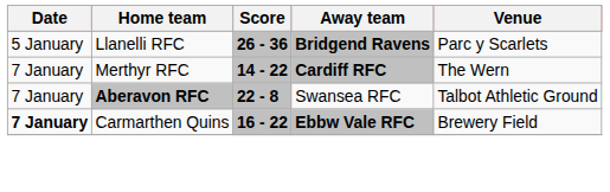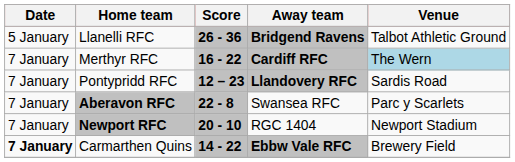 <table class="wikitable" style="margin:0.5em auto; font-size:95%">
 <tr bgcolor="#E00000">
 <th>Date</th>
 <th>Home team</th>
 <th>Score</th>
 <th>Away team</th>
 <th>Venue</th>
 </tr>
 <tr>
 <td>5 January</td>
 <td>Llanelli RFC</td>
 <td bgcolor="silver"><strong>26 - 36</strong></td>
 <td bgcolor="silver"><strong>Bridgend Ravens</strong></td>
-<td>Parc y Scarlets</td>
+<td>Talbot Athletic Ground</td>
 </tr>
 <tr>
 <td>7 January</td>
 <td>Merthyr RFC</td>
-<td bgcolor="silver"><strong>14 - 22</strong></td>
+<td bgcolor="silver"><strong>16 - 22</strong></td>
 <td bgcolor="silver"><strong>Cardiff RFC</strong></td>
-<td>The Wern</td>
+<td style="background: lightblue;">The Wern</td>
+</tr>
+<tr>
+<td>7 January</td>
+<td>Pontypridd RFC</td>
+<td bgcolor="silver"><strong>12 – 23</strong></td>
+<td bgcolor="silver"><strong>Llandovery RFC</strong></td>
+<td>Sardis Road</td>
 </tr>
 <tr>
 <td>7 January</td>
 <td bgcolor="silver"><strong>Aberavon RFC</strong></td>
 <td bgcolor="silver"><strong>22 - 8</strong></td>
 <td>Swansea RFC</td>
-<td>Talbot Athletic Ground</td>
+<td>Parc y Scarlets</td>
+</tr>
+<tr>
+<td>7 January</td>
+<td bgcolor="silver"><strong>Newport RFC</strong></td>
+<td bgcolor="silver"><strong>20 - 10</strong></td>
+<td>RGC 1404</td>
+<td>Newport Stadium</td>
 </tr>
 <tr>
 <td><strong>7 January</strong></td>
 <td>Carmarthen Quins</td>
-<td bgcolor="silver"><strong>16 - 22</strong></td>
+<td bgcolor="silver"><strong>14 - 22</strong></td>
 <td bgcolor="silver"><strong>Ebbw Vale RFC</strong></td>
 <td>Brewery Field</td>
 </tr>
 <tr>
 </tr>
 </table>
